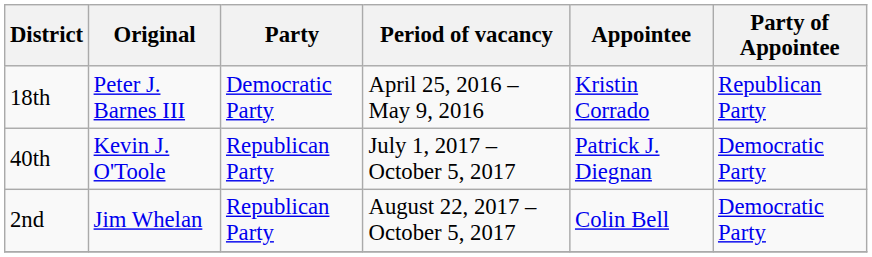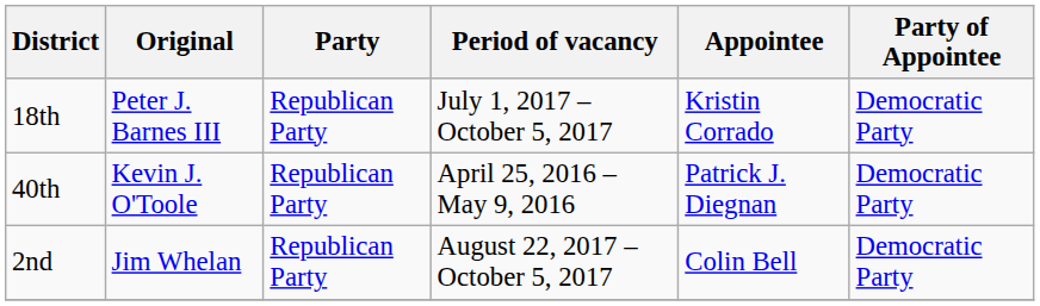 <table class="wikitable sortable">
 <tr>
 <th>District</th>
 <th>Original</th>
 <th>Party</th>
 <th>Period of vacancy</th>
 <th>Appointee</th>
 <th>Party of Appointee</th>
 </tr>
 <tr>
 <td>18th</td>
 <td><a href='#'>Peter J. Barnes III</a></td>
+<td><a href='#'>Republican Party</a></td>
+<td>July 1, 2017 – October 5, 2017</td>
+<td><a href='#'>Kristin Corrado</a></td>
 <td><a href='#'>Democratic Party</a></td>
-<td>April 25, 2016 – May 9, 2016</td>
-<td><a href='#'>Kristin Corrado</a></td>
-<td><a href='#'>Republican Party</a></td>
 </tr>
 <tr>
 <td>40th</td>
 <td><a href='#'>Kevin J. O'Toole</a></td>
 <td><a href='#'>Republican Party</a></td>
-<td>July 1, 2017 – October 5, 2017</td>
+<td>April 25, 2016 – May 9, 2016</td>
 <td><a href='#'>Patrick J. Diegnan</a></td>
 <td><a href='#'>Democratic Party</a></td>
 </tr>
 <tr>
 <td>2nd</td>
 <td><a href='#'>Jim Whelan</a></td>
 <td><a href='#'>Republican Party</a></td>
 <td>August 22, 2017 – October 5, 2017</td>
 <td><a href='#'>Colin Bell</a></td>
 <td><a href='#'>Democratic Party</a></td>
 </tr>
 <tr>
 </tr>
 </table>
